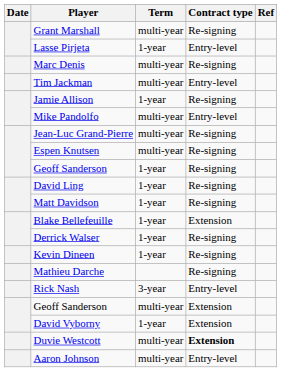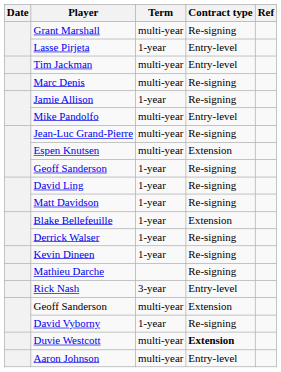 <table class="wikitable plainrowheaders">
 <tr style="background:#ddd; text-align:center;">
 <th>Date</th>
 <th>Player</th>
 <th>Term</th>
 <th>Contract type</th>
 <th>Ref</th>
 </tr>
 <tr>
 <th scope="row" rowspan=2></th>
 <td><a href='#'>Grant Marshall</a></td>
 <td>multi-year</td>
 <td>Re-signing</td>
 <td></td>
 </tr>
 <tr>
 <td><a href='#'>Lasse Pirjeta</a></td>
 <td>1-year</td>
 <td>Entry-level</td>
 <td></td>
 </tr>
 <tr>
 <th scope="row"></th>
-<td><a href='#'>Marc Denis</a></td>
+<td><a href='#'>Tim Jackman</a></td>
 <td>multi-year</td>
-<td>Re-signing</td>
+<td>Entry-level</td>
 <td></td>
 </tr>
 <tr>
 <th scope="row"></th>
-<td><a href='#'>Tim Jackman</a></td>
+<td><a href='#'>Marc Denis</a></td>
 <td>multi-year</td>
-<td>Entry-level</td>
+<td>Re-signing</td>
 <td></td>
 </tr>
 <tr>
 <th scope="row" rowspan=2></th>
 <td><a href='#'>Jamie Allison</a></td>
 <td>1-year</td>
 <td>Re-signing</td>
 <td></td>
 </tr>
 <tr>
 <td><a href='#'>Mike Pandolfo</a></td>
 <td>multi-year</td>
 <td>Entry-level</td>
 <td></td>
 </tr>
 <tr>
 <th scope="row" rowspan=3></th>
 <td><a href='#'>Jean-Luc Grand-Pierre</a></td>
 <td>multi-year</td>
 <td>Re-signing</td>
 <td></td>
 </tr>
 <tr>
 <td><a href='#'>Espen Knutsen</a></td>
 <td>multi-year</td>
-<td>Re-signing</td>
+<td>Extension</td>
 <td></td>
 </tr>
 <tr>
 <td><a href='#'>Geoff Sanderson</a></td>
 <td>1-year</td>
 <td>Re-signing</td>
 <td></td>
 </tr>
 <tr>
 <th scope="row" rowspan=2></th>
 <td><a href='#'>David Ling</a></td>
 <td>1-year</td>
 <td>Re-signing</td>
 <td></td>
 </tr>
 <tr>
 <td><a href='#'>Matt Davidson</a></td>
 <td>1-year</td>
 <td>Re-signing</td>
 <td></td>
 </tr>
 <tr>
 <th scope="row" rowspan=2></th>
 <td><a href='#'>Blake Bellefeuille</a></td>
 <td>1-year</td>
 <td>Extension</td>
 <td></td>
 </tr>
 <tr>
 <td><a href='#'>Derrick Walser</a></td>
 <td>1-year</td>
 <td>Re-signing</td>
 <td></td>
 </tr>
 <tr>
 <th scope="row"></th>
 <td><a href='#'>Kevin Dineen</a></td>
 <td>1-year</td>
 <td>Re-signing</td>
 <td></td>
 </tr>
 <tr>
 <th scope="row"></th>
 <td><a href='#'>Mathieu Darche</a></td>
 <td></td>
 <td>Re-signing</td>
 <td></td>
 </tr>
 <tr>
 <th scope="row"></th>
 <td><a href='#'>Rick Nash</a></td>
 <td>3-year</td>
 <td>Entry-level</td>
 <td></td>
 </tr>
 <tr>
 <th scope="row" rowspan=2></th>
 <td>Geoff Sanderson</td>
 <td>multi-year</td>
 <td>Extension</td>
 <td></td>
 </tr>
 <tr>
 <td><a href='#'>David Vyborny</a></td>
 <td>1-year</td>
-<td>Extension</td>
+<td>Re-signing</td>
 <td></td>
 </tr>
 <tr>
 <th scope="row"></th>
 <td><a href='#'>Duvie Westcott</a></td>
 <td>multi-year</td>
 <td><strong>Extension</strong></td>
 <td></td>
 </tr>
 <tr>
 <th scope="row"></th>
 <td><a href='#'>Aaron Johnson</a></td>
 <td>multi-year</td>
 <td>Entry-level</td>
 <td></td>
 </tr>
 </table>
